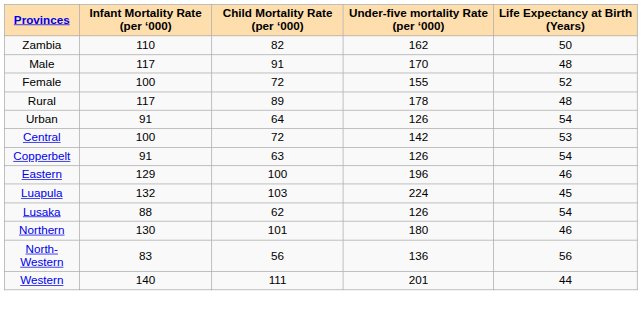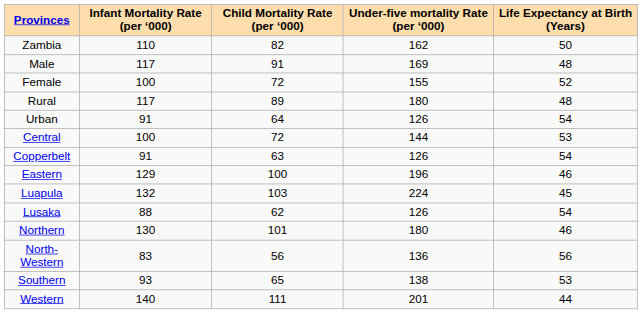 <table class="wikitable sortable collapsible" style="text-align: right;">
 <tr>
 <th style="background:navajowhite;"><a href='#'>Provinces</a></th>
 <th style="background:navajowhite;">Infant Mortality Rate (per ‘000)</th>
 <th style="background:navajowhite;">Child Mortality Rate (per ‘000)</th>
 <th style="background:navajowhite;">Under-five mortality Rate (per ‘000)</th>
 <th style="background:navajowhite;">Life Expectancy at Birth (Years)</th>
 </tr>
 <tr align ="center">
 <td>Zambia</td>
 <td>110</td>
 <td>82</td>
 <td>162</td>
 <td>50</td>
 </tr>
 <tr align ="center">
 <td>Male</td>
 <td>117</td>
 <td>91</td>
-<td>170</td>
+<td>169</td>
 <td>48</td>
 </tr>
 <tr align ="center">
 <td>Female</td>
 <td>100</td>
 <td>72</td>
 <td>155</td>
 <td>52</td>
 </tr>
 <tr align ="center">
 <td>Rural</td>
 <td>117</td>
 <td>89</td>
-<td>178</td>
+<td>180</td>
 <td>48</td>
 </tr>
 <tr align ="center">
 <td>Urban</td>
 <td>91</td>
 <td>64</td>
 <td>126</td>
 <td>54</td>
 </tr>
 <tr align ="center">
 <td><a href='#'>Central</a></td>
 <td>100</td>
 <td>72</td>
-<td>142</td>
+<td>144</td>
 <td>53</td>
 </tr>
 <tr align ="center">
 <td><a href='#'>Copperbelt</a></td>
 <td>91</td>
 <td>63</td>
 <td>126</td>
 <td>54</td>
 </tr>
 <tr align ="center">
 <td><a href='#'>Eastern</a></td>
 <td>129</td>
 <td>100</td>
 <td>196</td>
 <td>46</td>
 </tr>
 <tr align ="center">
 <td><a href='#'>Luapula</a></td>
 <td>132</td>
 <td>103</td>
 <td>224</td>
 <td>45</td>
 </tr>
 <tr align ="center">
 <td><a href='#'>Lusaka</a></td>
 <td>88</td>
 <td>62</td>
 <td>126</td>
 <td>54</td>
 </tr>
 <tr align ="center">
 <td><a href='#'>Northern</a></td>
 <td>130</td>
 <td>101</td>
 <td>180</td>
 <td>46</td>
 </tr>
 <tr align ="center">
 <td><a href='#'>North-Western</a></td>
 <td>83</td>
 <td>56</td>
 <td>136</td>
 <td>56</td>
 </tr>
 <tr align ="center">
+<td><a href='#'>Southern</a></td>
+<td>93</td>
+<td>65</td>
+<td>138</td>
+<td>53</td>
+</tr>
+<tr align ="center">
 <td><a href='#'>Western</a></td>
 <td>140</td>
 <td>111</td>
 <td>201</td>
 <td>44</td>
 </tr>
 </table>
